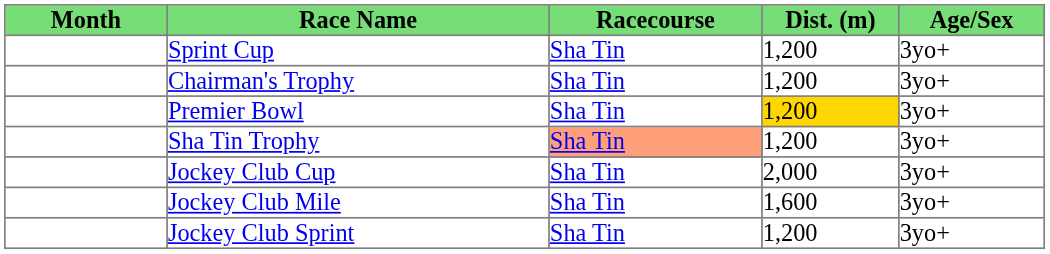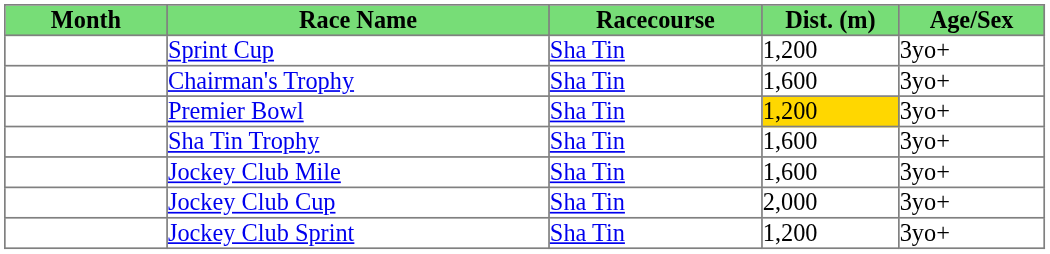 <table class = "sortable" | border="1" cellpadding="0" style="border-collapse: collapse; font-size:90%">
 <tr bgcolor="#77dd77" align="center">
 <th>Month</th>
 <th>Race Name</th>
 <th>Racecourse</th>
 <th>Dist. (m)</th>
 <th>Age/Sex</th>
 </tr>
 <tr>
 <td width=95px></td>
 <td width=225px><a href='#'>Sprint Cup</a></td>
 <td width=125px><a href='#'>Sha Tin</a></td>
 <td width=80px>1,200</td>
 <td width=85px>3yo+</td>
 </tr>
 <tr>
 <td></td>
 <td><a href='#'>Chairman's Trophy</a></td>
 <td><a href='#'>Sha Tin</a></td>
-<td>1,200</td>
+<td>1,600</td>
 <td>3yo+</td>
 </tr>
 <tr>
 <td></td>
 <td><a href='#'>Premier Bowl</a></td>
 <td><a href='#'>Sha Tin</a></td>
 <td style="background: gold;">1,200</td>
 <td>3yo+</td>
 </tr>
 <tr>
 <td></td>
 <td><a href='#'>Sha Tin Trophy</a></td>
-<td style="background: lightsalmon;"><a href='#'>Sha Tin</a></td>
-<td>1,200</td>
+<td><a href='#'>Sha Tin</a></td>
+<td>1,600</td>
+<td>3yo+</td>
+</tr>
+<tr>
+<td></td>
+<td><a href='#'>Jockey Club Mile</a></td>
+<td><a href='#'>Sha Tin</a></td>
+<td>1,600</td>
 <td>3yo+</td>
 </tr>
 <tr>
 <td></td>
 <td><a href='#'>Jockey Club Cup</a></td>
 <td><a href='#'>Sha Tin</a></td>
 <td>2,000</td>
 <td>3yo+</td>
 </tr>
 <tr>
 <td></td>
-<td><a href='#'>Jockey Club Mile</a></td>
-<td><a href='#'>Sha Tin</a></td>
-<td>1,600</td>
-<td>3yo+</td>
-</tr>
-<tr>
-<td></td>
 <td><a href='#'>Jockey Club Sprint</a></td>
 <td><a href='#'>Sha Tin</a></td>
 <td>1,200</td>
 <td>3yo+</td>
 </tr>
 </table>
